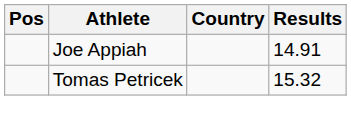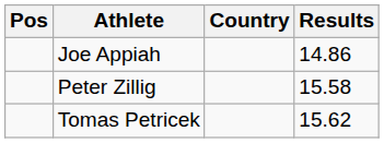 <table class="wikitable wikble">
 <tr>
 <th>Pos</th>
 <th>Athlete</th>
 <th>Country</th>
 <th>Results</th>
 </tr>
 <tr>
 <td align="center"></td>
 <td>Joe Appiah</td>
 <td></td>
-<td>14.91</td>
+<td>14.86</td>
+</tr>
+<tr>
+<td align="center"></td>
+<td>Peter Zillig</td>
+<td></td>
+<td>15.58</td>
 </tr>
 <tr>
 <td align="center"></td>
 <td>Tomas Petricek</td>
 <td></td>
-<td>15.32</td>
+<td>15.62</td>
 </tr>
 </table>
